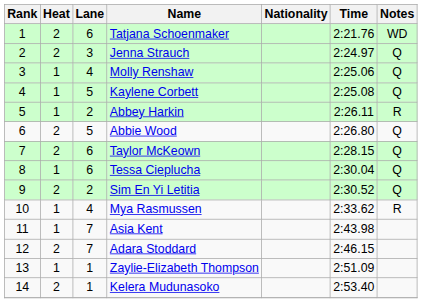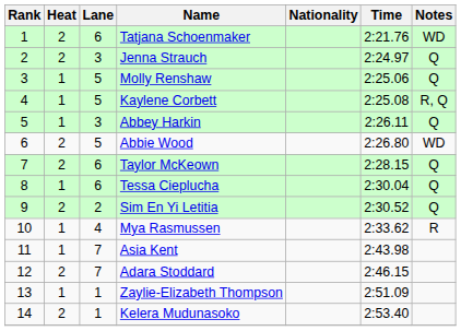 <table class="wikitable sortable" style="text-align:center">
 <tr>
 <th>Rank</th>
 <th>Heat</th>
 <th>Lane</th>
 <th>Name</th>
 <th>Nationality</th>
 <th>Time</th>
 <th>Notes</th>
 </tr>
 <tr bgcolor="ccffcc">
 <td>1</td>
 <td>2</td>
 <td>6</td>
 <td align="left"><a href='#'>Tatjana Schoenmaker</a></td>
 <td align="left"></td>
 <td>2:21.76</td>
 <td>WD</td>
 </tr>
 <tr bgcolor="ccffcc">
 <td>2</td>
 <td>2</td>
 <td>3</td>
 <td align="left"><a href='#'>Jenna Strauch</a></td>
 <td align="left"></td>
 <td>2:24.97</td>
 <td>Q</td>
 </tr>
 <tr bgcolor="ccffcc">
 <td>3</td>
 <td>1</td>
-<td>4</td>
+<td>5</td>
 <td align="left"><a href='#'>Molly Renshaw</a></td>
 <td align="left"></td>
 <td>2:25.06</td>
 <td>Q</td>
 </tr>
 <tr bgcolor="ccffcc">
 <td>4</td>
 <td>1</td>
 <td>5</td>
 <td align="left"><a href='#'>Kaylene Corbett</a></td>
 <td align="left"></td>
 <td>2:25.08</td>
-<td>Q</td>
+<td>R, Q</td>
 </tr>
 <tr bgcolor="ccffcc">
 <td>5</td>
 <td>1</td>
-<td>2</td>
+<td>3</td>
 <td align="left"><a href='#'>Abbey Harkin</a></td>
 <td align="left"></td>
 <td>2:26.11</td>
-<td>R</td>
+<td>Q</td>
 </tr>
 <tr>
 <td>6</td>
 <td>2</td>
 <td>5</td>
 <td align="left"><a href='#'>Abbie Wood</a></td>
 <td align="left"></td>
 <td>2:26.80</td>
-<td>Q</td>
+<td>WD</td>
 </tr>
 <tr bgcolor="ccffcc">
 <td>7</td>
 <td>2</td>
 <td>6</td>
 <td align="left"><a href='#'>Taylor McKeown</a></td>
 <td align="left"></td>
 <td>2:28.15</td>
 <td>Q</td>
 </tr>
 <tr bgcolor="ccffcc">
 <td>8</td>
 <td>1</td>
 <td>6</td>
 <td align="left"><a href='#'>Tessa Cieplucha</a></td>
 <td align="left"></td>
 <td>2:30.04</td>
 <td>Q</td>
 </tr>
 <tr bgcolor="ccffcc">
 <td>9</td>
 <td>2</td>
 <td>2</td>
 <td align="left"><a href='#'>Sim En Yi Letitia</a></td>
 <td align="left"></td>
 <td>2:30.52</td>
 <td>Q</td>
 </tr>
 <tr>
 <td>10</td>
 <td>1</td>
 <td>4</td>
 <td align="left"><a href='#'>Mya Rasmussen</a></td>
 <td align="left"></td>
 <td>2:33.62</td>
 <td>R</td>
 </tr>
 <tr>
 <td>11</td>
 <td>1</td>
 <td>7</td>
 <td align="left"><a href='#'>Asia Kent</a></td>
 <td align="left"></td>
 <td>2:43.98</td>
 <td></td>
 </tr>
 <tr>
 <td>12</td>
 <td>2</td>
 <td>7</td>
 <td align="left"><a href='#'>Adara Stoddard</a></td>
 <td align="left"></td>
 <td>2:46.15</td>
 <td></td>
 </tr>
 <tr>
 <td>13</td>
 <td>1</td>
 <td>1</td>
 <td align="left"><a href='#'>Zaylie-Elizabeth Thompson</a></td>
 <td align="left"></td>
 <td>2:51.09</td>
 <td></td>
 </tr>
 <tr>
 <td>14</td>
 <td>2</td>
 <td>1</td>
 <td align="left"><a href='#'>Kelera Mudunasoko</a></td>
 <td align="left"></td>
 <td>2:53.40</td>
 <td></td>
 </tr>
 <tr>
 </tr>
 </table>
